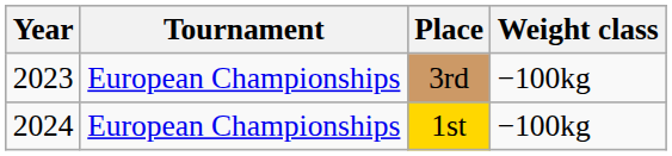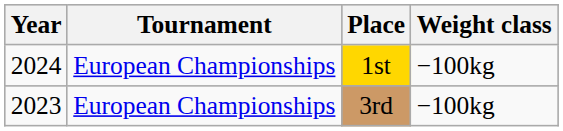 <table class="wikitable">
 <tr>
 <th>Year</th>
 <th>Tournament</th>
 <th>Place</th>
 <th>Weight class</th>
 </tr>
 <tr>
+<td>2024</td>
+<td><a href='#'>European Championships</a></td>
+<td bgcolor="gold" align="center">1st</td>
+<td>−100kg</td>
+</tr>
+<tr>
 <td>2023</td>
 <td><a href='#'>European Championships</a></td>
 <td bgcolor="cc9966" align="center">3rd</td>
 <td>−100kg</td>
 </tr>
-<tr>
-<td>2024</td>
-<td><a href='#'>European Championships</a></td>
-<td bgcolor="gold" align="center">1st</td>
-<td>−100kg</td>
-</tr>
 </table>
